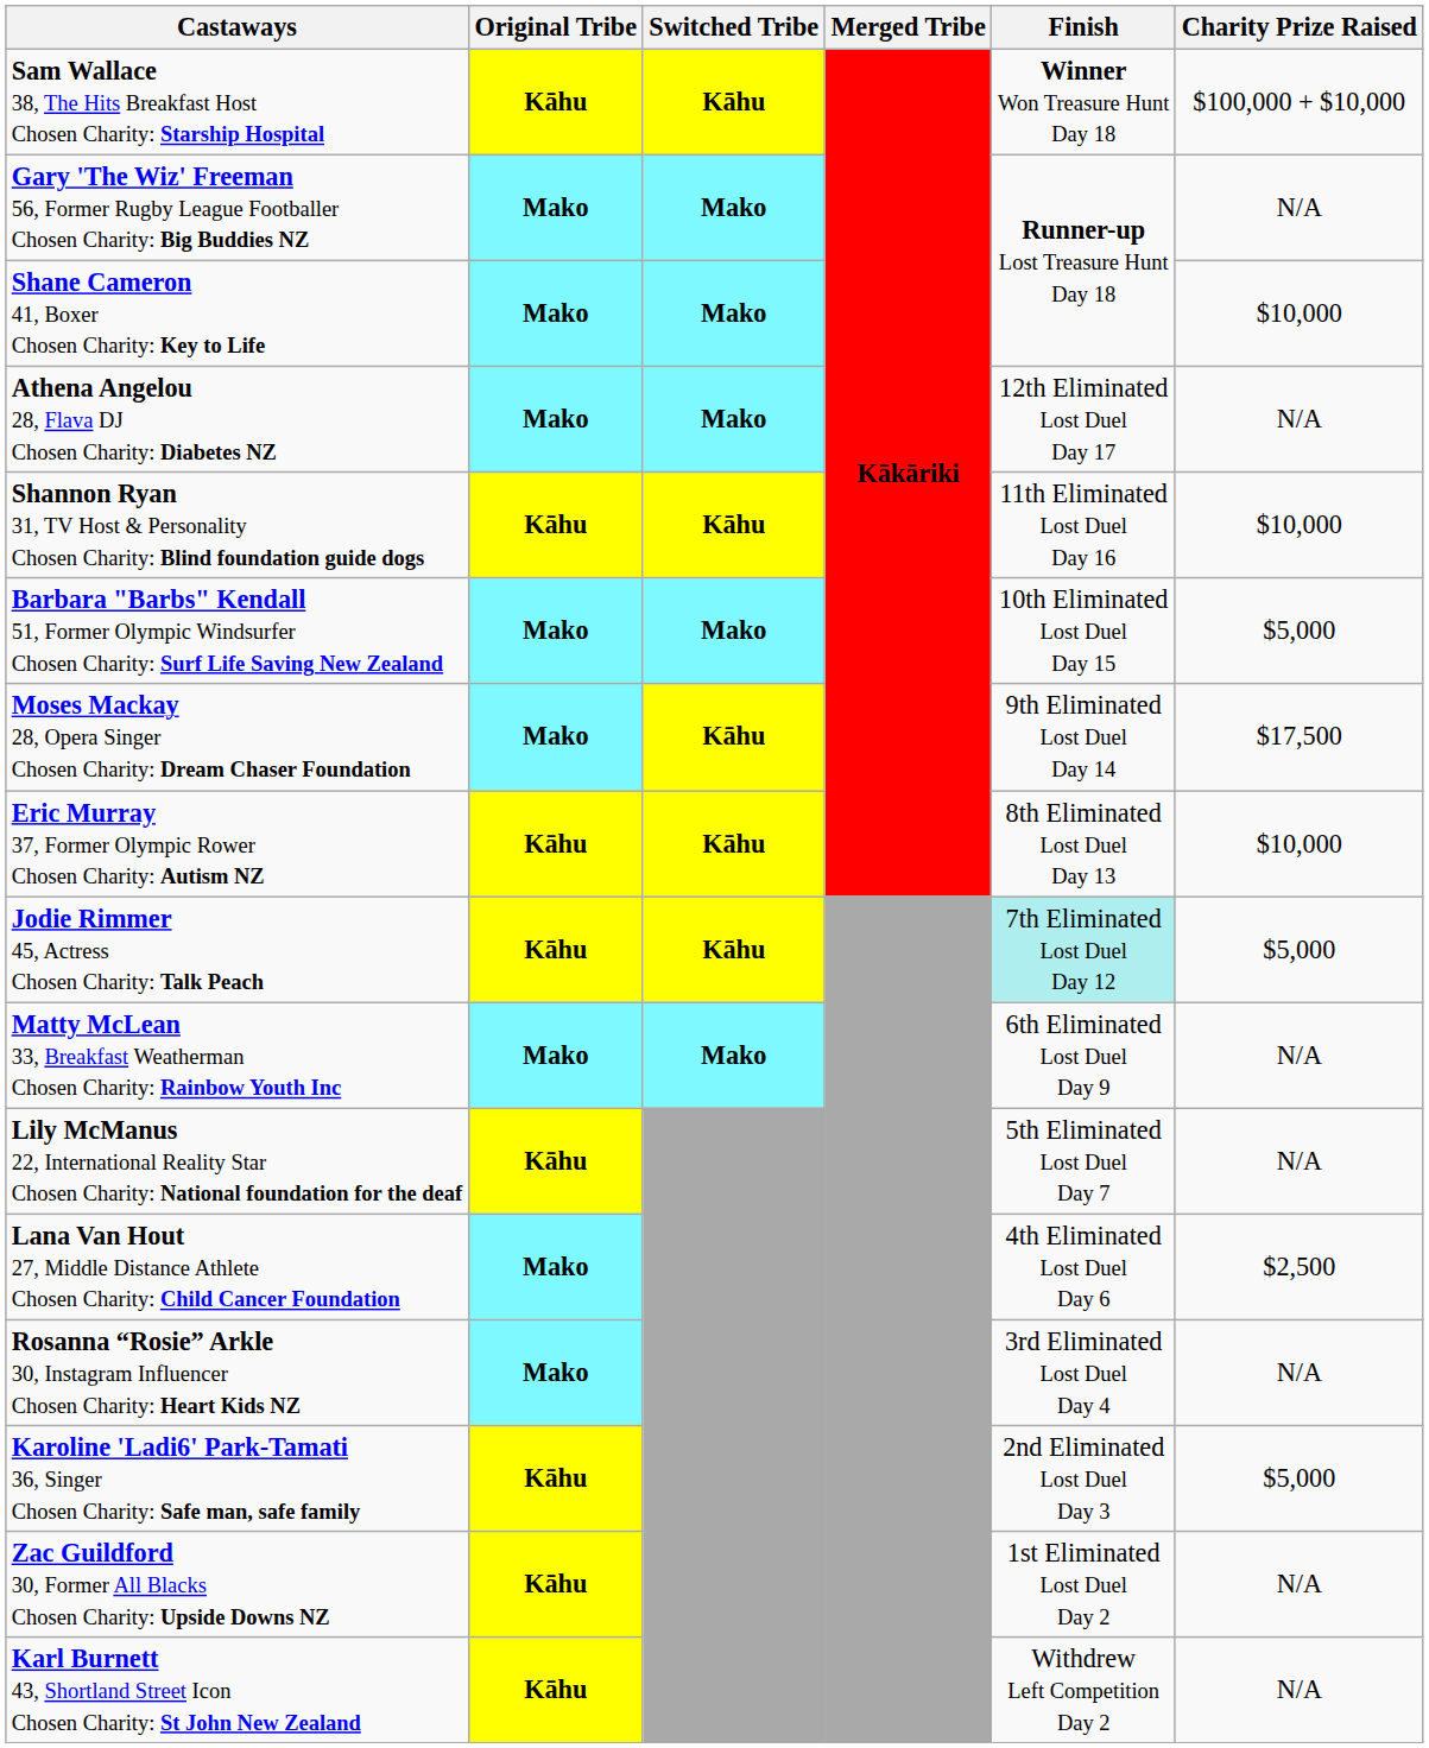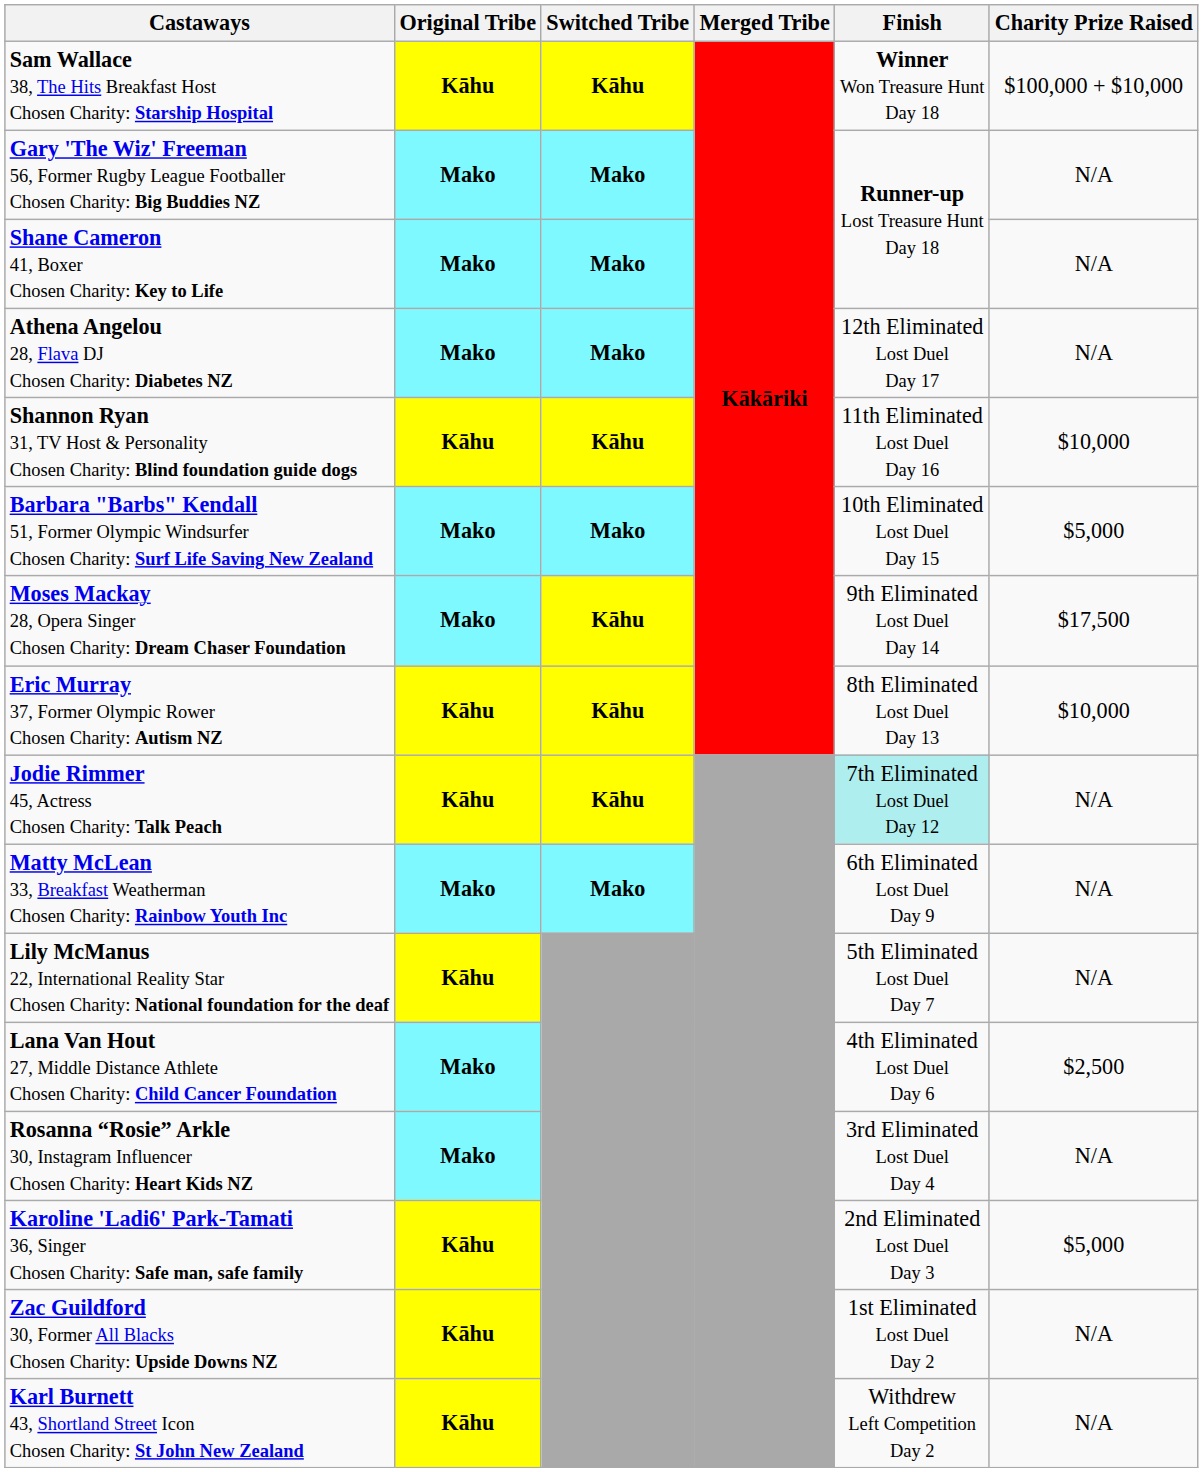 <table class="wikitable" style="margin:auto; text-align:center; font-size: 95%">
 <tr>
 <th>Castaways</th>
 <th>Original Tribe</th>
 <th>Switched Tribe</th>
 <th>Merged Tribe</th>
 <th>Finish</th>
 <th>Charity Prize Raised</th>
 </tr>
 <tr>
 <td align="left" scope="row" class="nowrap"><strong>Sam Wallace</strong> <br><small>38, <a href='#'>The Hits</a> Breakfast Host<br>Chosen Charity: <strong><a href='#'>Starship Hospital</a></strong></small></td>
 <td style="background:yellow"><strong>Kāhu</strong></td>
 <td style="background:yellow"><strong>Kāhu</strong></td>
 <td rowspan="8" style="background:red"><strong>Kākāriki</strong></td>
 <td><strong>Winner</strong><br><small>Won Treasure Hunt<br>Day 18</small></td>
 <td>$100,000 + $10,000</td>
 </tr>
 <tr>
 <td align="left" scope="row" class="nowrap"><strong><a href='#'>Gary 'The Wiz' Freeman</a></strong> <br><small>56, Former Rugby League Footballer<br>Chosen Charity: <strong>Big Buddies NZ</strong></small></td>
 <td style="background:#7DF9FF"><strong>Mako</strong></td>
 <td style="background:#7DF9FF"><strong>Mako</strong></td>
 <td rowspan="2" scope="row"><strong>Runner-up</strong><br><small>Lost Treasure Hunt<br>Day 18</small></td>
 <td>N/A</td>
 </tr>
 <tr>
 <td align="left" scope="row" class="nowrap"><strong><a href='#'>Shane Cameron</a></strong> <br><small>41, Boxer<br>Chosen Charity: <strong>Key to Life</strong></small></td>
 <td style="background:#7DF9FF"><strong>Mako</strong></td>
 <td style="background:#7DF9FF"><strong>Mako</strong></td>
-<td>$10,000</td>
+<td>N/A</td>
 </tr>
 <tr>
 <td align="left" scope="row" class="nowrap"><strong>Athena Angelou</strong> <br><small>28,  <a href='#'>Flava</a> DJ<br>Chosen Charity: <strong>Diabetes NZ</strong></small></td>
 <td style="background:#7DF9FF"><strong>Mako</strong></td>
 <td style="background:#7DF9FF"><strong>Mako</strong></td>
 <td>12th Eliminated<br><small>Lost Duel<br>Day 17</small></td>
 <td>N/A</td>
 </tr>
 <tr>
 <td align="left" scope="row" class="nowrap"><strong>Shannon Ryan</strong> <br><small>31, TV Host & Personality<br>Chosen Charity: <strong>Blind foundation guide dogs</strong></small></td>
 <td style="background:yellow"><strong>Kāhu</strong></td>
 <td style="background:yellow"><strong>Kāhu</strong></td>
 <td>11th Eliminated<br><small>Lost Duel<br>Day 16</small></td>
 <td>$10,000</td>
 </tr>
 <tr>
 <td align="left" scope="row" class="nowrap"><strong><a href='#'>Barbara "Barbs" Kendall</a></strong> <br><small>51, Former Olympic Windsurfer<br>Chosen Charity: <strong><a href='#'>Surf Life Saving New Zealand</a></strong></small></td>
 <td style="background:#7DF9FF"><strong>Mako</strong></td>
 <td style="background:#7DF9FF"><strong>Mako</strong></td>
 <td>10th Eliminated<br><small>Lost Duel<br>Day 15</small></td>
 <td>$5,000</td>
 </tr>
 <tr>
 <td align="left" scope="row" class="nowrap"><strong><a href='#'>Moses Mackay</a></strong> <br><small>28, Opera Singer<br>Chosen Charity: <strong>Dream Chaser Foundation</strong></small></td>
 <td style="background:#7DF9FF"><strong>Mako</strong></td>
 <td style="background:yellow"><strong>Kāhu</strong></td>
 <td>9th Eliminated<br><small>Lost Duel<br>Day 14</small></td>
 <td>$17,500</td>
 </tr>
 <tr>
 <td align="left" scope="row" class="nowrap"><strong><a href='#'>Eric Murray</a></strong> <br><small>37, Former Olympic Rower<br>Chosen Charity: <strong>Autism NZ</strong></small></td>
 <td style="background:yellow"><strong>Kāhu</strong></td>
 <td style="background:yellow"><strong>Kāhu</strong></td>
 <td>8th Eliminated<br><small>Lost Duel<br>Day 13</small></td>
 <td>$10,000</td>
 </tr>
 <tr>
 <td align="left" scope="row" class="nowrap"><strong><a href='#'>Jodie Rimmer</a></strong> <br><small>45, Actress<br>Chosen Charity: <strong>Talk Peach</strong></small></td>
 <td style="background:yellow"><strong>Kāhu</strong></td>
 <td style="background:yellow"><strong>Kāhu</strong></td>
 <td style="background:darkgrey;" rowspan="8"></td>
 <td style="background: paleturquoise;">7th Eliminated<br><small>Lost Duel<br>Day 12</small></td>
-<td>$5,000</td>
+<td>N/A</td>
 </tr>
 <tr>
 <td align="left" scope="row" class="nowrap"><strong><a href='#'>Matty McLean</a></strong> <br><small>33, <a href='#'>Breakfast</a> Weatherman<br>Chosen Charity: <strong><a href='#'>Rainbow Youth Inc</a></strong></small></td>
 <td style="background:#7DF9FF"><strong>Mako</strong></td>
 <td style="background:#7DF9FF"><strong>Mako</strong></td>
 <td>6th Eliminated<br><small>Lost Duel<br>Day 9</small></td>
 <td>N/A</td>
 </tr>
 <tr>
 <td align="left" scope="row" class="nowrap"><strong>Lily McManus</strong> <br><small>22, International Reality Star<br>Chosen Charity: <strong>National foundation for the deaf</strong></small></td>
 <td style="background:yellow"><strong>Kāhu</strong></td>
 <td style="background:darkgrey;" rowspan="6"></td>
 <td>5th Eliminated<br><small>Lost Duel<br>Day 7</small></td>
 <td>N/A</td>
 </tr>
 <tr>
 <td align="left" scope="row" class="nowrap"><strong>Lana Van Hout</strong> <br><small>27, Middle Distance Athlete <br>Chosen Charity: <strong><a href='#'>Child Cancer Foundation</a></strong></small></td>
 <td style="background:#7DF9FF"><strong>Mako</strong></td>
 <td>4th Eliminated<br><small>Lost Duel<br>Day 6</small></td>
 <td>$2,500</td>
 </tr>
 <tr>
 <td align="left" scope="row" class="nowrap"><strong>Rosanna “Rosie” Arkle</strong> <br><small>30, Instagram Influencer<br>Chosen Charity: <strong>Heart Kids NZ</strong></small></td>
 <td style="background:#7DF9FF"><strong>Mako</strong></td>
 <td>3rd Eliminated<br><small>Lost Duel<br>Day 4</small></td>
 <td>N/A</td>
 </tr>
 <tr>
 <td align="left" scope="row" class="nowrap"><strong><a href='#'>Karoline 'Ladi6' Park-Tamati</a></strong> <br><small>36, Singer<br> Chosen Charity: <strong>Safe man, safe family</strong></small></td>
 <td style="background:yellow"><strong>Kāhu</strong></td>
 <td>2nd Eliminated<br><small>Lost Duel<br>Day 3</small></td>
 <td>$5,000</td>
 </tr>
 <tr>
 <td align="left" scope="row" class="nowrap"><strong><a href='#'>Zac Guildford</a></strong> <br><small>30, Former <a href='#'>All Blacks</a><br>Chosen Charity: <strong>Upside Downs NZ</strong></small></td>
 <td style="background:yellow"><strong>Kāhu</strong></td>
 <td>1st Eliminated<br><small>Lost Duel<br>Day 2</small></td>
 <td>N/A</td>
 </tr>
 <tr>
 <td align="left"><strong><a href='#'>Karl Burnett</a></strong><br><small>43, <a href='#'>Shortland Street</a> Icon<br>Chosen Charity: <strong><a href='#'>St John New Zealand</a></strong></small></td>
 <td style="background:yellow"><strong>Kāhu</strong></td>
 <td>Withdrew<br><small>Left Competition<br>Day 2</small></td>
 <td>N/A</td>
 </tr>
 </table>
